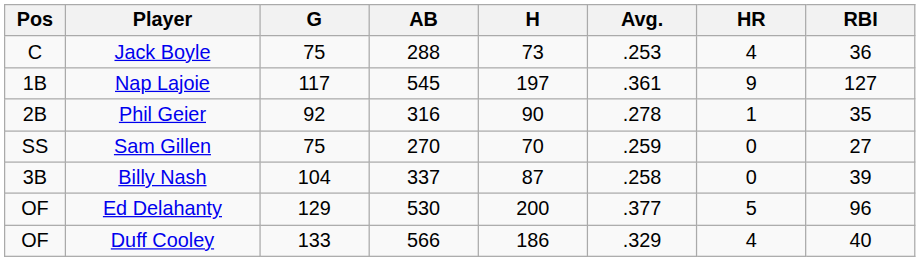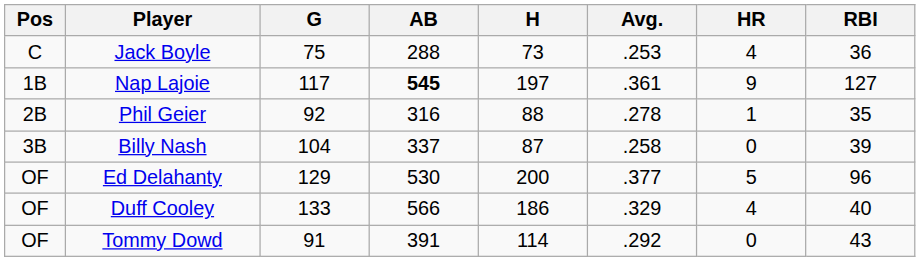 <table class="wikitable sortable">
 <tr>
 <th bgcolor="#DDDDFF" width="5%">Pos</th>
 <th bgcolor="#DDDDFF" width="16%">Player</th>
 <th bgcolor="#DDDDFF" width="9%">G</th>
 <th bgcolor="#DDDDFF" width="9%">AB</th>
 <th bgcolor="#DDDDFF" width="9%">H</th>
 <th bgcolor="#DDDDFF" width="9%">Avg.</th>
 <th bgcolor="#DDDDFF" width="9%">HR</th>
 <th bgcolor="#DDDDFF" width="9%">RBI</th>
 </tr>
 <tr align="center">
 <td>C</td>
 <td><a href='#'>Jack Boyle</a></td>
 <td>75</td>
 <td>288</td>
 <td>73</td>
 <td>.253</td>
 <td>4</td>
 <td>36</td>
 </tr>
 <tr align=center>
 <td>1B</td>
 <td><a href='#'>Nap Lajoie</a></td>
 <td>117</td>
-<td>545</td>
+<td><strong>545</strong></td>
 <td>197</td>
 <td>.361</td>
 <td>9</td>
 <td>127</td>
 </tr>
 <tr align=center>
 <td>2B</td>
 <td><a href='#'>Phil Geier</a></td>
 <td>92</td>
 <td>316</td>
-<td>90</td>
+<td>88</td>
 <td>.278</td>
 <td>1</td>
 <td>35</td>
-</tr>
-<tr align=center>
-<td>SS</td>
-<td><a href='#'>Sam Gillen</a></td>
-<td>75</td>
-<td>270</td>
-<td>70</td>
-<td>.259</td>
-<td>0</td>
-<td>27</td>
 </tr>
 <tr align=center>
 <td>3B</td>
 <td><a href='#'>Billy Nash</a></td>
 <td>104</td>
 <td>337</td>
 <td>87</td>
 <td>.258</td>
 <td>0</td>
 <td>39</td>
 </tr>
 <tr align=center>
 <td>OF</td>
 <td><a href='#'>Ed Delahanty</a></td>
 <td>129</td>
 <td>530</td>
 <td>200</td>
 <td>.377</td>
 <td>5</td>
 <td>96</td>
 </tr>
 <tr align=center>
 <td>OF</td>
 <td><a href='#'>Duff Cooley</a></td>
 <td>133</td>
 <td>566</td>
 <td>186</td>
 <td>.329</td>
 <td>4</td>
 <td>40</td>
 </tr>
+<tr align=center>
+<td>OF</td>
+<td><a href='#'>Tommy Dowd</a></td>
+<td>91</td>
+<td>391</td>
+<td>114</td>
+<td>.292</td>
+<td>0</td>
+<td>43</td>
+</tr>
 </table>
